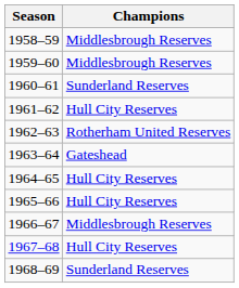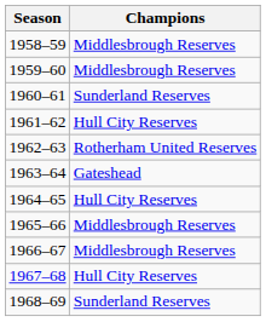 <table class="wikitable" style="text-align: left">
 <tr>
 <th>Season</th>
 <th>Champions</th>
 </tr>
 <tr>
 <td>1958–59</td>
 <td><a href='#'>Middlesbrough Reserves</a></td>
 </tr>
 <tr>
 <td>1959–60</td>
 <td><a href='#'>Middlesbrough Reserves</a></td>
 </tr>
 <tr>
 <td>1960–61</td>
 <td><a href='#'>Sunderland Reserves</a></td>
 </tr>
 <tr>
 <td>1961–62</td>
 <td><a href='#'>Hull City Reserves</a></td>
 </tr>
 <tr>
 <td>1962–63</td>
 <td><a href='#'>Rotherham United Reserves</a></td>
 </tr>
 <tr>
 <td>1963–64</td>
 <td><a href='#'>Gateshead</a></td>
 </tr>
 <tr>
 <td>1964–65</td>
 <td><a href='#'>Hull City Reserves</a></td>
 </tr>
 <tr>
 <td>1965–66</td>
-<td><a href='#'>Hull City Reserves</a></td>
+<td><a href='#'>Middlesbrough Reserves</a></td>
 </tr>
 <tr>
 <td>1966–67</td>
 <td><a href='#'>Middlesbrough Reserves</a></td>
 </tr>
 <tr>
 <td><a href='#'>1967–68</a></td>
 <td><a href='#'>Hull City Reserves</a></td>
 </tr>
 <tr>
 <td>1968–69</td>
 <td><a href='#'>Sunderland Reserves</a></td>
 </tr>
 </table>
